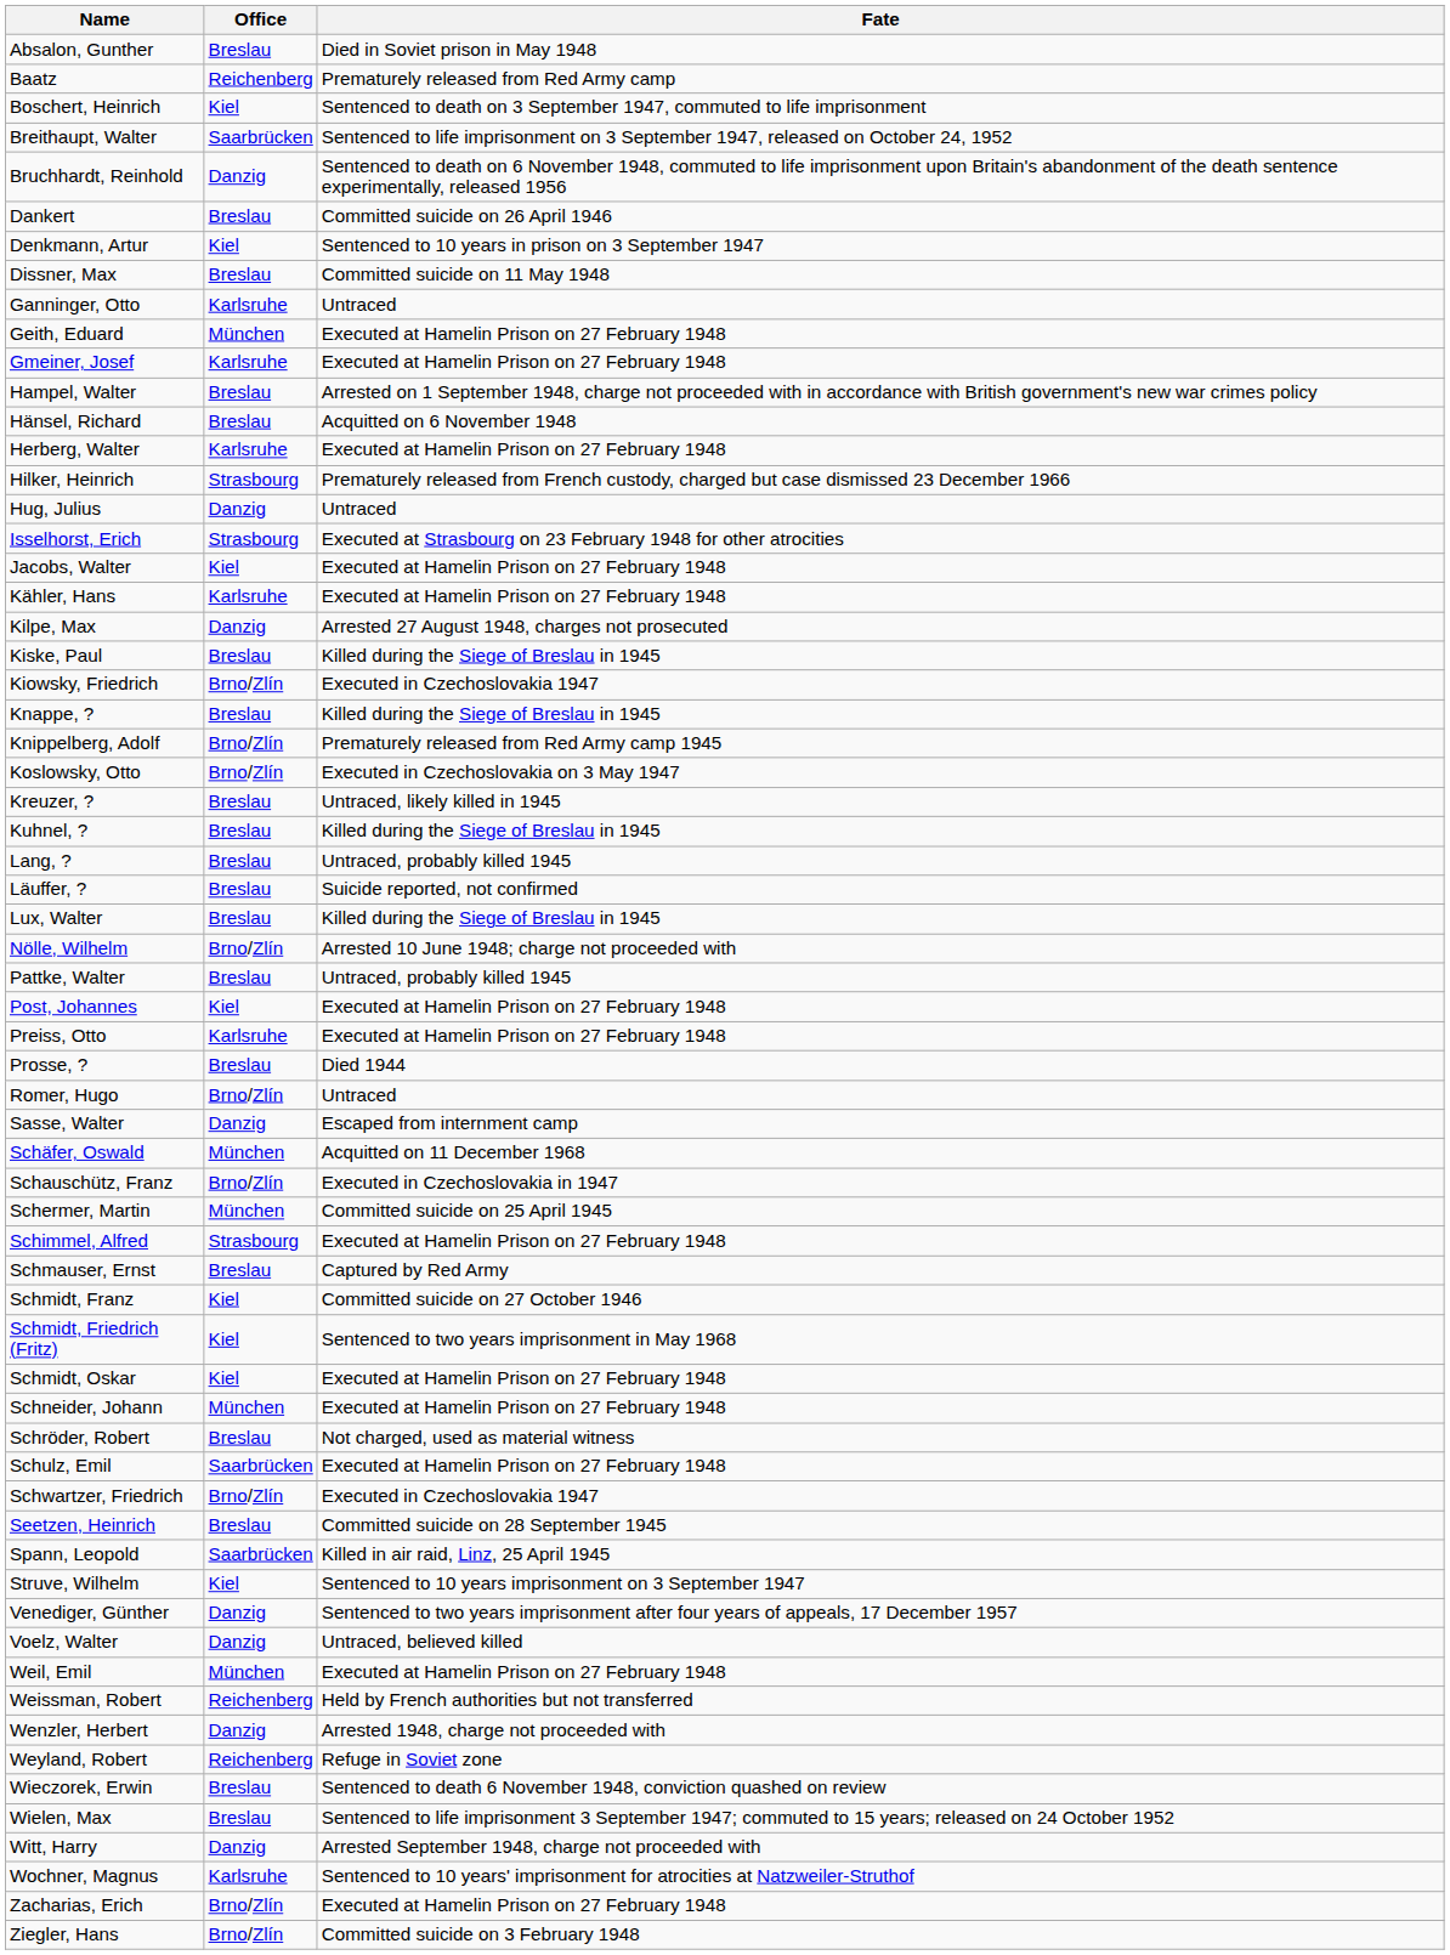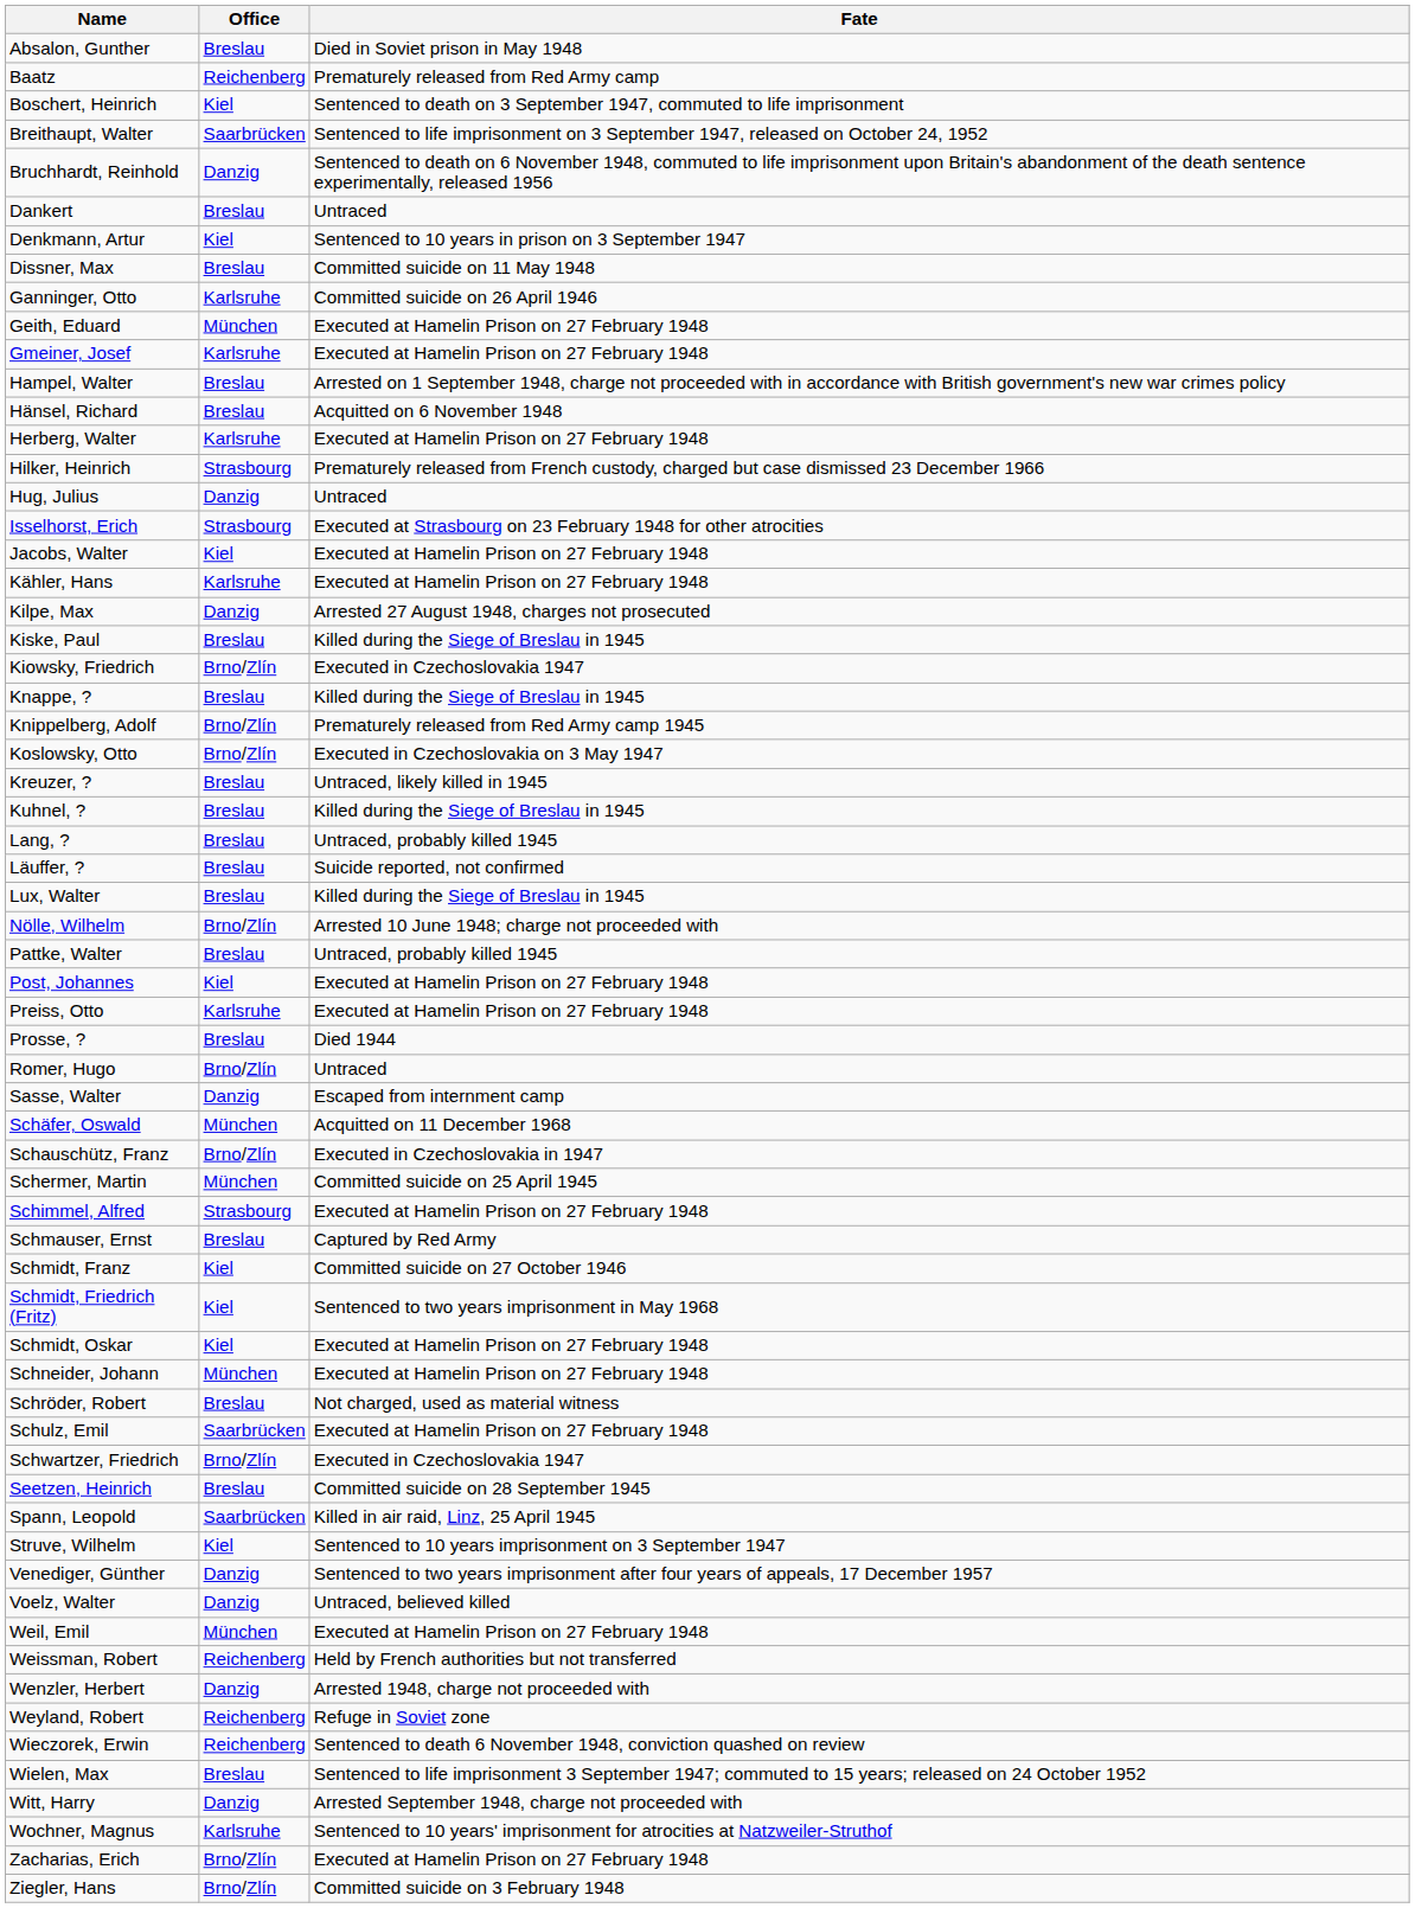 <table class="wikitable sortable">
 <tr>
 <th>Name</th>
 <th>Office</th>
 <th>Fate</th>
 </tr>
 <tr>
 <td>Absalon, Gunther</td>
 <td><a href='#'>Breslau</a></td>
 <td>Died in Soviet prison in May 1948</td>
 </tr>
 <tr>
 <td>Baatz</td>
 <td><a href='#'>Reichenberg</a></td>
 <td>Prematurely released from Red Army camp</td>
 </tr>
 <tr>
 <td>Boschert, Heinrich</td>
 <td><a href='#'>Kiel</a></td>
 <td>Sentenced to death on 3 September 1947, commuted to life imprisonment</td>
 </tr>
 <tr>
 <td>Breithaupt, Walter</td>
 <td><a href='#'>Saarbrücken</a></td>
 <td>Sentenced to life imprisonment on 3 September 1947, released on October 24, 1952</td>
 </tr>
 <tr>
 <td>Bruchhardt, Reinhold</td>
 <td><a href='#'>Danzig</a></td>
 <td>Sentenced to death on 6 November 1948, commuted to life imprisonment upon Britain's abandonment of the death sentence experimentally, released 1956</td>
 </tr>
 <tr>
 <td>Dankert</td>
 <td><a href='#'>Breslau</a></td>
-<td>Committed suicide on 26 April 1946</td>
+<td>Untraced</td>
 </tr>
 <tr>
 <td>Denkmann, Artur</td>
 <td><a href='#'>Kiel</a></td>
 <td>Sentenced to 10 years in prison on 3 September 1947</td>
 </tr>
 <tr>
 <td>Dissner, Max</td>
 <td><a href='#'>Breslau</a></td>
 <td>Committed suicide on 11 May 1948</td>
 </tr>
 <tr>
 <td>Ganninger, Otto</td>
 <td><a href='#'>Karlsruhe</a></td>
-<td>Untraced</td>
+<td>Committed suicide on 26 April 1946</td>
 </tr>
 <tr>
 <td>Geith, Eduard</td>
 <td><a href='#'>München</a></td>
 <td>Executed at Hamelin Prison on 27 February 1948</td>
 </tr>
 <tr>
 <td><a href='#'>Gmeiner, Josef</a></td>
 <td><a href='#'>Karlsruhe</a></td>
 <td>Executed at Hamelin Prison on 27 February 1948</td>
 </tr>
 <tr>
 <td>Hampel, Walter</td>
 <td><a href='#'>Breslau</a></td>
 <td>Arrested on 1 September 1948, charge not proceeded with in accordance with British government's new war crimes policy</td>
 </tr>
 <tr>
 <td>Hänsel, Richard</td>
 <td><a href='#'>Breslau</a></td>
 <td>Acquitted on 6 November 1948</td>
 </tr>
 <tr>
 <td>Herberg, Walter</td>
 <td><a href='#'>Karlsruhe</a></td>
 <td>Executed at Hamelin Prison on 27 February 1948</td>
 </tr>
 <tr>
 <td>Hilker, Heinrich</td>
 <td><a href='#'>Strasbourg</a></td>
 <td>Prematurely released from French custody, charged but case dismissed 23 December 1966</td>
 </tr>
 <tr>
 <td>Hug, Julius</td>
 <td><a href='#'>Danzig</a></td>
 <td>Untraced</td>
 </tr>
 <tr>
 <td><a href='#'>Isselhorst, Erich</a></td>
 <td><a href='#'>Strasbourg</a></td>
 <td>Executed at <a href='#'>Strasbourg</a> on 23 February 1948 for other atrocities</td>
 </tr>
 <tr>
 <td>Jacobs, Walter</td>
 <td><a href='#'>Kiel</a></td>
 <td>Executed at Hamelin Prison on 27 February 1948</td>
 </tr>
 <tr>
 <td data-sort-value="Kahler">Kähler, Hans</td>
 <td><a href='#'>Karlsruhe</a></td>
 <td>Executed at Hamelin Prison on 27 February 1948</td>
 </tr>
 <tr>
 <td>Kilpe, Max</td>
 <td><a href='#'>Danzig</a></td>
 <td>Arrested 27 August 1948, charges not prosecuted</td>
 </tr>
 <tr>
 <td>Kiske, Paul</td>
 <td><a href='#'>Breslau</a></td>
 <td>Killed during the <a href='#'>Siege of Breslau</a> in 1945</td>
 </tr>
 <tr>
 <td>Kiowsky, Friedrich</td>
 <td><a href='#'>Brno</a>/<a href='#'>Zlín</a></td>
 <td>Executed in Czechoslovakia 1947</td>
 </tr>
 <tr>
 <td>Knappe, ?</td>
 <td><a href='#'>Breslau</a></td>
 <td>Killed during the <a href='#'>Siege of Breslau</a> in 1945</td>
 </tr>
 <tr>
 <td>Knippelberg, Adolf</td>
 <td><a href='#'>Brno</a>/<a href='#'>Zlín</a></td>
 <td>Prematurely released from Red Army camp 1945</td>
 </tr>
 <tr>
 <td>Koslowsky, Otto</td>
 <td><a href='#'>Brno</a>/<a href='#'>Zlín</a></td>
 <td>Executed in Czechoslovakia on 3 May 1947</td>
 </tr>
 <tr>
 <td>Kreuzer, ?</td>
 <td><a href='#'>Breslau</a></td>
 <td>Untraced, likely killed in 1945</td>
 </tr>
 <tr>
 <td>Kuhnel, ?</td>
 <td><a href='#'>Breslau</a></td>
 <td>Killed during the <a href='#'>Siege of Breslau</a> in 1945</td>
 </tr>
 <tr>
 <td>Lang, ?</td>
 <td><a href='#'>Breslau</a></td>
 <td>Untraced, probably killed 1945</td>
 </tr>
 <tr>
 <td>Läuffer, ?</td>
 <td><a href='#'>Breslau</a></td>
 <td>Suicide reported, not confirmed</td>
 </tr>
 <tr>
 <td>Lux, Walter</td>
 <td><a href='#'>Breslau</a></td>
 <td>Killed during the <a href='#'>Siege of Breslau</a> in 1945</td>
 </tr>
 <tr>
 <td><a href='#'>Nölle, Wilhelm</a></td>
 <td><a href='#'>Brno</a>/<a href='#'>Zlín</a></td>
 <td>Arrested 10 June 1948; charge not proceeded with</td>
 </tr>
 <tr>
 <td>Pattke, Walter</td>
 <td><a href='#'>Breslau</a></td>
 <td>Untraced, probably killed 1945</td>
 </tr>
 <tr>
 <td><a href='#'>Post, Johannes</a></td>
 <td><a href='#'>Kiel</a></td>
 <td>Executed at Hamelin Prison on 27 February 1948</td>
 </tr>
 <tr>
 <td>Preiss, Otto</td>
 <td><a href='#'>Karlsruhe</a></td>
 <td>Executed at Hamelin Prison on 27 February 1948</td>
 </tr>
 <tr>
 <td>Prosse, ?</td>
 <td><a href='#'>Breslau</a></td>
 <td>Died 1944</td>
 </tr>
 <tr>
 <td>Romer, Hugo</td>
 <td><a href='#'>Brno</a>/<a href='#'>Zlín</a></td>
 <td>Untraced</td>
 </tr>
 <tr>
 <td>Sasse, Walter</td>
 <td><a href='#'>Danzig</a></td>
 <td>Escaped from internment camp</td>
 </tr>
 <tr>
 <td><a href='#'>Schäfer, Oswald</a></td>
 <td><a href='#'>München</a></td>
 <td>Acquitted on 11 December 1968</td>
 </tr>
 <tr>
 <td>Schauschütz, Franz</td>
 <td><a href='#'>Brno</a>/<a href='#'>Zlín</a></td>
 <td>Executed in Czechoslovakia in 1947</td>
 </tr>
 <tr>
 <td>Schermer, Martin</td>
 <td><a href='#'>München</a></td>
 <td>Committed suicide on 25 April 1945</td>
 </tr>
 <tr>
 <td><a href='#'>Schimmel, Alfred</a></td>
 <td><a href='#'>Strasbourg</a></td>
 <td>Executed at Hamelin Prison on 27 February 1948</td>
 </tr>
 <tr>
 <td>Schmauser, Ernst</td>
 <td><a href='#'>Breslau</a></td>
 <td>Captured by Red Army</td>
 </tr>
 <tr>
 <td>Schmidt, Franz</td>
 <td><a href='#'>Kiel</a></td>
 <td>Committed suicide on 27 October 1946</td>
 </tr>
 <tr>
 <td><a href='#'>Schmidt, Friedrich (Fritz)</a></td>
 <td><a href='#'>Kiel</a></td>
 <td>Sentenced to two years imprisonment in May 1968</td>
 </tr>
 <tr>
 <td>Schmidt, Oskar</td>
 <td><a href='#'>Kiel</a></td>
 <td>Executed at Hamelin Prison on 27 February 1948</td>
 </tr>
 <tr>
 <td>Schneider, Johann</td>
 <td><a href='#'>München</a></td>
 <td>Executed at Hamelin Prison on 27 February 1948</td>
 </tr>
 <tr>
 <td>Schröder, Robert</td>
 <td><a href='#'>Breslau</a></td>
 <td>Not charged, used as material witness</td>
 </tr>
 <tr>
 <td>Schulz, Emil</td>
 <td><a href='#'>Saarbrücken</a></td>
 <td>Executed at Hamelin Prison on 27 February 1948</td>
 </tr>
 <tr>
 <td>Schwartzer, Friedrich</td>
 <td><a href='#'>Brno</a>/<a href='#'>Zlín</a></td>
 <td>Executed in Czechoslovakia 1947</td>
 </tr>
 <tr>
 <td><a href='#'>Seetzen, Heinrich</a></td>
 <td><a href='#'>Breslau</a></td>
 <td>Committed suicide on 28 September 1945</td>
 </tr>
 <tr>
 <td>Spann, Leopold</td>
 <td><a href='#'>Saarbrücken</a></td>
 <td>Killed in air raid, <a href='#'>Linz</a>, 25 April 1945</td>
 </tr>
 <tr>
 <td>Struve, Wilhelm</td>
 <td><a href='#'>Kiel</a></td>
 <td>Sentenced to 10 years imprisonment on 3 September 1947</td>
 </tr>
 <tr>
 <td>Venediger, Günther</td>
 <td><a href='#'>Danzig</a></td>
 <td>Sentenced to two years imprisonment after four years of appeals, 17 December 1957</td>
 </tr>
 <tr>
 <td>Voelz, Walter</td>
 <td><a href='#'>Danzig</a></td>
 <td>Untraced, believed killed</td>
 </tr>
 <tr>
 <td>Weil, Emil</td>
 <td><a href='#'>München</a></td>
 <td>Executed at Hamelin Prison on 27 February 1948</td>
 </tr>
 <tr>
 <td>Weissman, Robert</td>
 <td><a href='#'>Reichenberg</a></td>
 <td>Held by French authorities but not transferred</td>
 </tr>
 <tr>
 <td>Wenzler, Herbert</td>
 <td><a href='#'>Danzig</a></td>
 <td>Arrested 1948, charge not proceeded with</td>
 </tr>
 <tr>
 <td>Weyland, Robert</td>
 <td><a href='#'>Reichenberg</a></td>
 <td>Refuge in <a href='#'>Soviet</a> zone</td>
 </tr>
 <tr>
 <td>Wieczorek, Erwin</td>
-<td><a href='#'>Breslau</a></td>
+<td><a href='#'>Reichenberg</a></td>
 <td>Sentenced to death 6 November 1948, conviction quashed on review</td>
 </tr>
 <tr>
 <td>Wielen, Max</td>
 <td><a href='#'>Breslau</a></td>
 <td>Sentenced to life imprisonment 3 September 1947; commuted to 15 years; released on 24 October 1952</td>
 </tr>
 <tr>
 <td>Witt, Harry</td>
 <td><a href='#'>Danzig</a></td>
 <td>Arrested September 1948, charge not proceeded with</td>
 </tr>
 <tr>
 <td>Wochner, Magnus</td>
 <td><a href='#'>Karlsruhe</a></td>
 <td>Sentenced to 10 years' imprisonment for atrocities at <a href='#'>Natzweiler-Struthof</a></td>
 </tr>
 <tr>
 <td>Zacharias, Erich</td>
 <td><a href='#'>Brno</a>/<a href='#'>Zlín</a></td>
 <td>Executed at Hamelin Prison on 27 February 1948</td>
 </tr>
 <tr>
 <td>Ziegler, Hans</td>
 <td><a href='#'>Brno</a>/<a href='#'>Zlín</a></td>
 <td>Committed suicide on 3 February 1948</td>
 </tr>
 </table>
